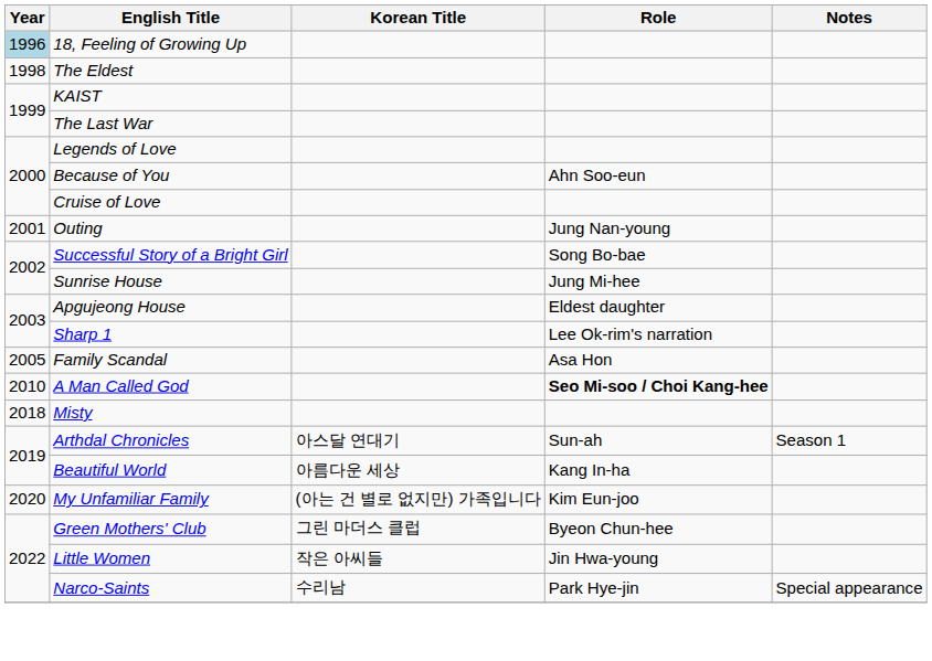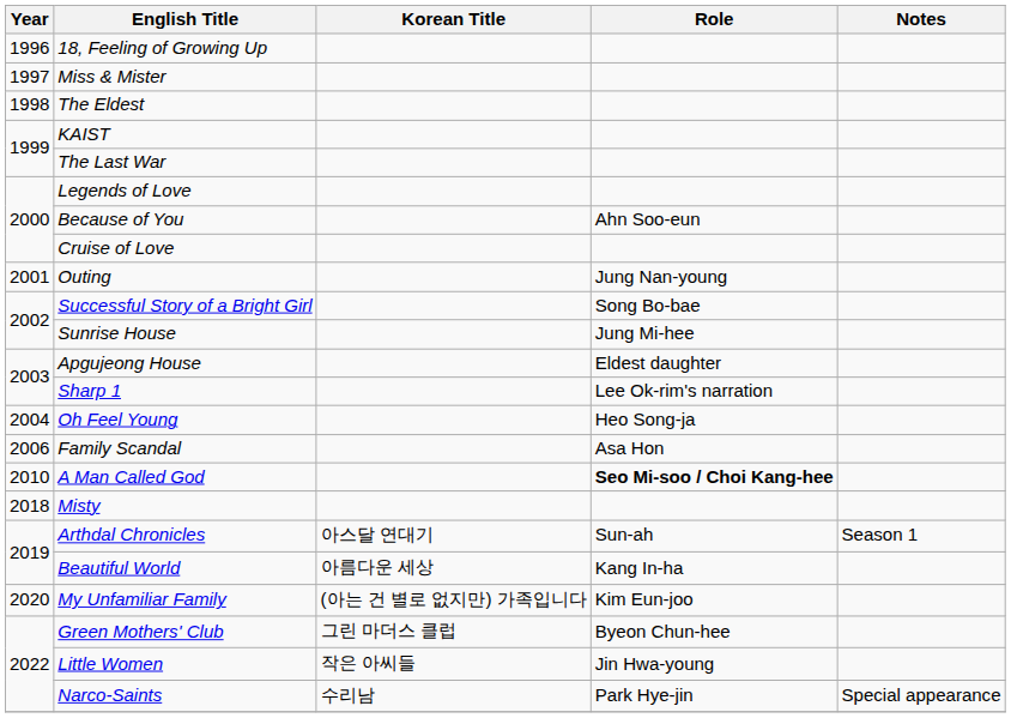 <table class="wikitable">
 <tr>
 <th>Year</th>
 <th>English Title</th>
 <th>Korean Title</th>
 <th>Role</th>
 <th>Notes</th>
 </tr>
 <tr>
-<td style="background: lightblue;">1996</td>
+<td>1996</td>
 <td><em>18, Feeling of Growing Up</em></td>
+<td></td>
+<td></td>
+<td></td>
+</tr>
+<tr>
+<td>1997</td>
+<td><em>Miss & Mister</em></td>
 <td></td>
 <td></td>
 <td></td>
 </tr>
 <tr>
 <td>1998</td>
 <td><em>The Eldest</em></td>
 <td></td>
 <td></td>
 <td></td>
 </tr>
 <tr>
 <td rowspan="2">1999</td>
 <td><em>KAIST</em></td>
 <td></td>
 <td></td>
 <td></td>
 </tr>
 <tr>
 <td><em>The Last War</em></td>
 <td></td>
 <td></td>
 <td></td>
 </tr>
 <tr>
 <td rowspan="3">2000</td>
 <td><em>Legends of Love</em></td>
 <td></td>
 <td></td>
 <td></td>
 </tr>
 <tr>
 <td><em>Because of You</em></td>
 <td></td>
 <td>Ahn Soo-eun</td>
 <td></td>
 </tr>
 <tr>
 <td><em>Cruise of Love</em></td>
 <td></td>
 <td></td>
 <td></td>
 </tr>
 <tr>
 <td>2001</td>
 <td><em>Outing</em></td>
 <td></td>
 <td>Jung Nan-young</td>
 <td></td>
 </tr>
 <tr>
 <td rowspan="2">2002</td>
 <td><em><a href='#'>Successful Story of a Bright Girl</a></em></td>
 <td></td>
 <td>Song Bo-bae</td>
 <td></td>
 </tr>
 <tr>
 <td><em>Sunrise House</em></td>
 <td></td>
 <td>Jung Mi-hee</td>
 <td></td>
 </tr>
 <tr>
 <td rowspan="2">2003</td>
 <td><em>Apgujeong House</em></td>
 <td></td>
 <td>Eldest daughter</td>
 <td></td>
 </tr>
 <tr>
 <td><em><a href='#'>Sharp 1</a></em></td>
 <td></td>
 <td>Lee Ok-rim's narration</td>
 <td></td>
 </tr>
 <tr>
-<td>2005</td>
+<td>2004</td>
+<td><em><a href='#'>Oh Feel Young</a></em></td>
+<td></td>
+<td>Heo Song-ja</td>
+<td></td>
+</tr>
+<tr>
+<td>2006</td>
 <td><em>Family Scandal</em></td>
 <td></td>
 <td>Asa Hon</td>
 <td></td>
 </tr>
 <tr>
 <td>2010</td>
 <td><em><a href='#'>A Man Called God</a></em></td>
 <td></td>
 <td><strong>Seo Mi-soo / Choi Kang-hee</strong></td>
 <td></td>
 </tr>
 <tr>
 <td>2018</td>
 <td><em><a href='#'>Misty</a></em></td>
 <td></td>
 <td></td>
 <td></td>
 </tr>
 <tr>
 <td rowspan="2">2019</td>
 <td><em><a href='#'>Arthdal Chronicles</a></em></td>
 <td>아스달 연대기</td>
 <td>Sun-ah</td>
 <td>Season 1</td>
 </tr>
 <tr>
 <td><em><a href='#'>Beautiful World</a></em></td>
 <td>아름다운 세상</td>
 <td>Kang In-ha</td>
 <td></td>
 </tr>
 <tr>
 <td>2020</td>
 <td><em><a href='#'>My Unfamiliar Family</a></em></td>
 <td>(아는 건 별로 없지만) 가족입니다</td>
 <td>Kim Eun-joo</td>
 <td></td>
 </tr>
 <tr>
 <td rowspan="3">2022</td>
 <td><em><a href='#'>Green Mothers' Club</a></em></td>
 <td>그린 마더스 클럽</td>
 <td>Byeon Chun-hee</td>
 <td></td>
 </tr>
 <tr>
 <td><em><a href='#'>Little Women</a></em></td>
 <td>작은 아씨들</td>
 <td>Jin Hwa-young</td>
 <td></td>
 </tr>
 <tr>
 <td><em><a href='#'>Narco-Saints</a></em></td>
 <td>수리남</td>
 <td>Park Hye-jin</td>
 <td>Special appearance</td>
 </tr>
 <tr>
 </tr>
 </table>
